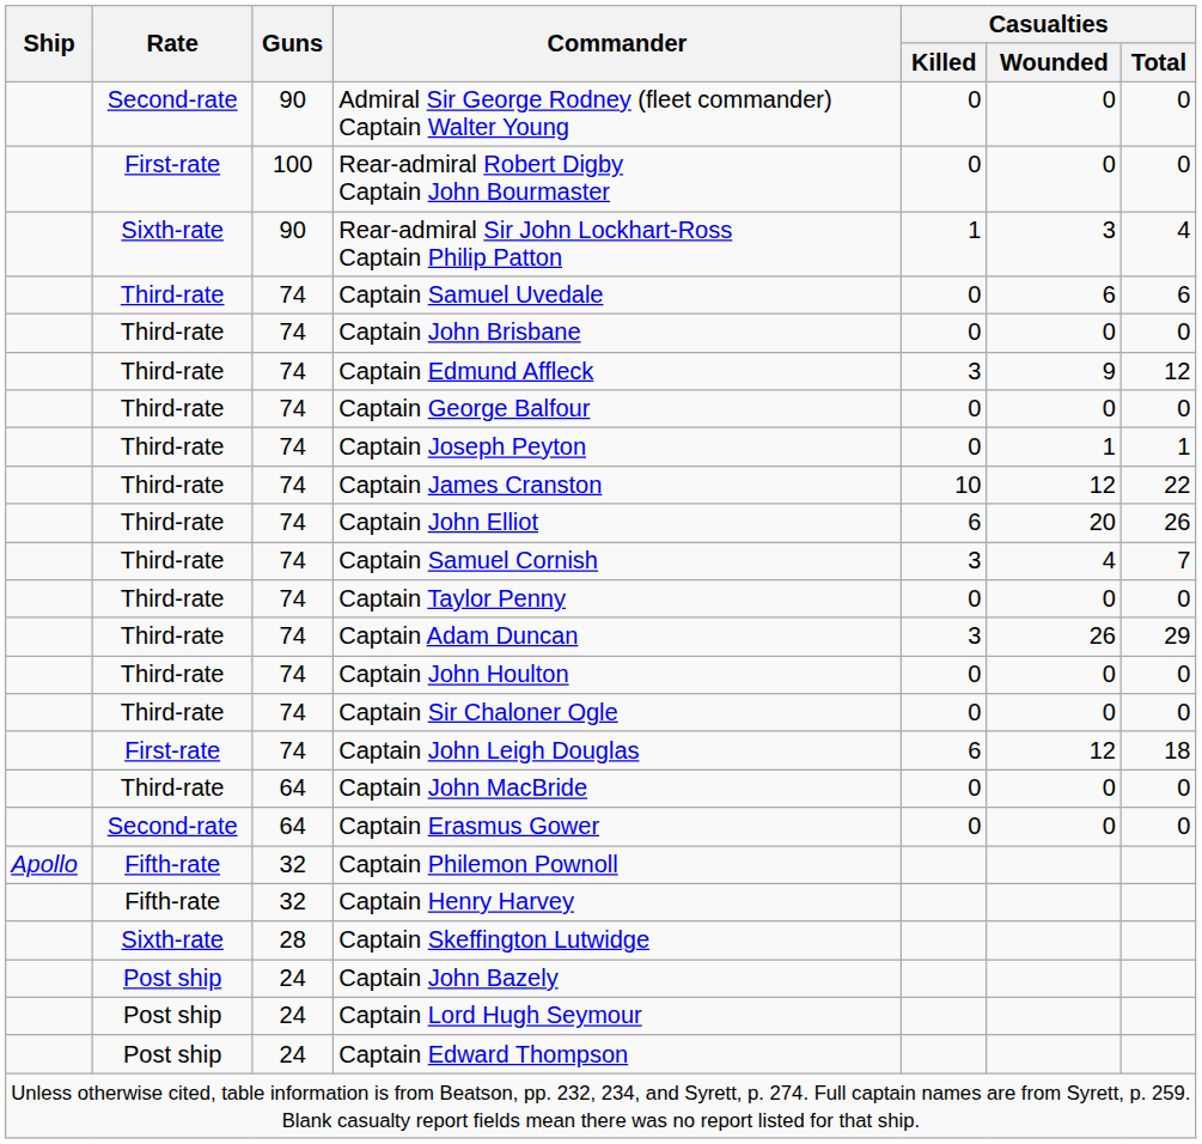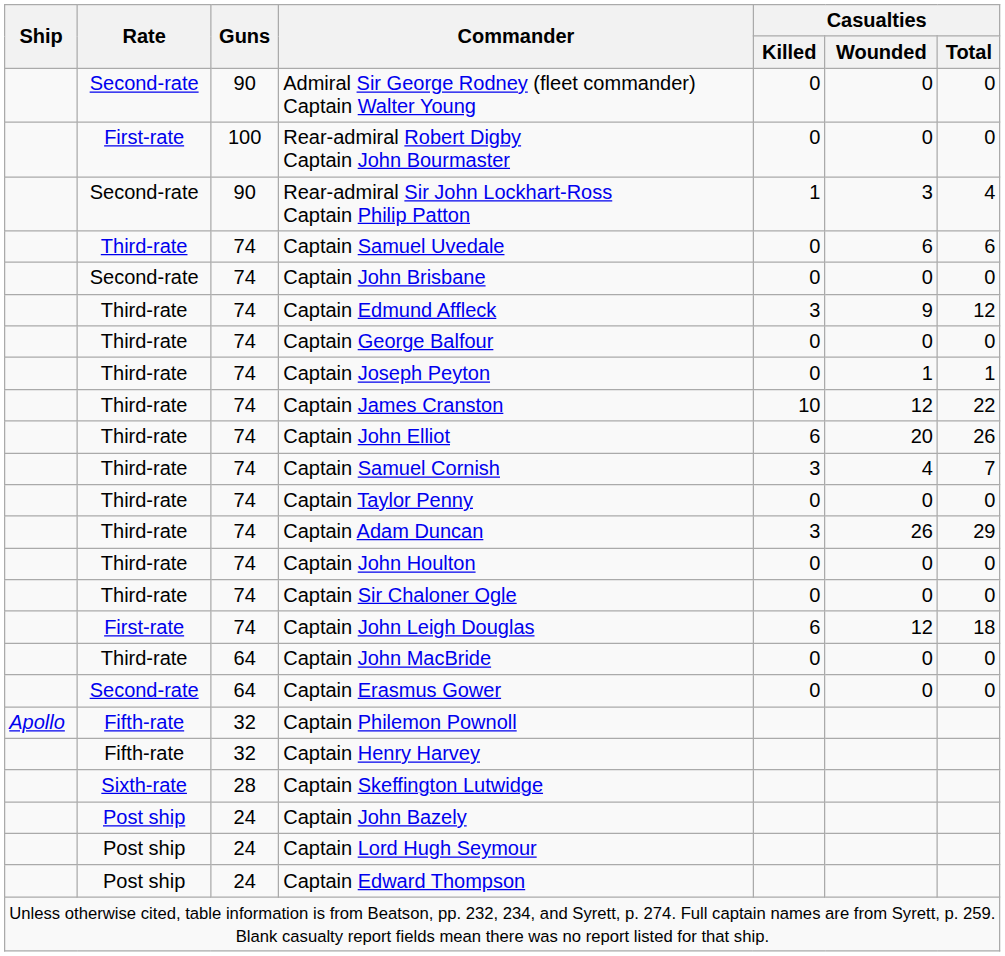 <table class="wikitable">
 <tr>
 <th rowspan=2>Ship</th>
 <th rowspan=2>Rate</th>
 <th rowspan=2>Guns</th>
 <th rowspan=2>Commander</th>
 <th colspan=3>Casualties</th>
 </tr>
 <tr>
 <th>Killed</th>
 <th>Wounded</th>
 <th>Total</th>
 </tr>
 <tr valign="top">
 <td align= left></td>
 <td align= center><a href='#'>Second-rate</a></td>
 <td align= center>90</td>
 <td align= left>Admiral <a href='#'>Sir George Rodney</a> (fleet commander)<br>Captain <a href='#'>Walter Young</a></td>
 <td align= right>0</td>
 <td align= right>0</td>
 <td align= right>0</td>
 </tr>
 <tr valign="top">
 <td align= left></td>
 <td align= center><a href='#'>First-rate</a></td>
 <td align= center>100</td>
 <td align= left>Rear-admiral <a href='#'>Robert Digby</a><br>Captain <a href='#'>John Bourmaster</a></td>
 <td align= right>0</td>
 <td align= right>0</td>
 <td align= right>0</td>
 </tr>
 <tr valign="top">
 <td align= left></td>
-<td align= center><a href='#'>Sixth-rate</a></td>
+<td align= center>Second-rate</td>
 <td align= center>90</td>
 <td align= left>Rear-admiral <a href='#'>Sir John Lockhart-Ross</a><br>Captain <a href='#'>Philip Patton</a></td>
 <td align= right>1</td>
 <td align= right>3</td>
 <td align= right>4</td>
 </tr>
 <tr valign="top">
 <td align= left></td>
 <td align= center><a href='#'>Third-rate</a></td>
 <td align= center>74</td>
 <td align= left>Captain <a href='#'>Samuel Uvedale</a></td>
 <td align= right>0</td>
 <td align= right>6</td>
 <td align= right>6</td>
 </tr>
 <tr valign="top">
 <td align= left></td>
-<td align= center>Third-rate</td>
+<td align= center>Second-rate</td>
 <td align= center>74</td>
 <td align= left>Captain <a href='#'>John Brisbane</a></td>
 <td align= right>0</td>
 <td align= right>0</td>
 <td align= right>0</td>
 </tr>
 <tr valign="top">
 <td align= left></td>
 <td align= center>Third-rate</td>
 <td align= center>74</td>
 <td align= left>Captain <a href='#'>Edmund Affleck</a></td>
 <td align= right>3</td>
 <td align= right>9</td>
 <td align= right>12</td>
 </tr>
 <tr valign="top">
 <td align= left></td>
 <td align= center>Third-rate</td>
 <td align= center>74</td>
 <td align= left>Captain <a href='#'>George Balfour</a></td>
 <td align= right>0</td>
 <td align= right>0</td>
 <td align= right>0</td>
 </tr>
 <tr valign="top">
 <td align= left></td>
 <td align= center>Third-rate</td>
 <td align= center>74</td>
 <td align= left>Captain <a href='#'>Joseph Peyton</a></td>
 <td align= right>0</td>
 <td align= right>1</td>
 <td align= right>1</td>
 </tr>
 <tr valign="top">
 <td align= left></td>
 <td align= center>Third-rate</td>
 <td align= center>74</td>
 <td align= left>Captain <a href='#'>James Cranston</a></td>
 <td align= right>10</td>
 <td align= right>12</td>
 <td align= right>22</td>
 </tr>
 <tr valign="top">
 <td align= left></td>
 <td align= center>Third-rate</td>
 <td align= center>74</td>
 <td align= left>Captain <a href='#'>John Elliot</a></td>
 <td align= right>6</td>
 <td align= right>20</td>
 <td align= right>26</td>
 </tr>
 <tr valign="top">
 <td align= left></td>
 <td align= center>Third-rate</td>
 <td align= center>74</td>
 <td align= left>Captain <a href='#'>Samuel Cornish</a></td>
 <td align= right>3</td>
 <td align= right>4</td>
 <td align= right>7</td>
 </tr>
 <tr valign="top">
 <td align= left></td>
 <td align= center>Third-rate</td>
 <td align= center>74</td>
 <td align= left>Captain <a href='#'>Taylor Penny</a></td>
 <td align= right>0</td>
 <td align= right>0</td>
 <td align= right>0</td>
 </tr>
 <tr valign="top">
 <td align= left></td>
 <td align= center>Third-rate</td>
 <td align= center>74</td>
 <td align= left>Captain <a href='#'>Adam Duncan</a></td>
 <td align= right>3</td>
 <td align= right>26</td>
 <td align= right>29</td>
 </tr>
 <tr valign="top">
 <td align= left></td>
 <td align= center>Third-rate</td>
 <td align= center>74</td>
 <td align= left>Captain <a href='#'>John Houlton</a></td>
 <td align= right>0</td>
 <td align= right>0</td>
 <td align= right>0</td>
 </tr>
 <tr valign="top">
 <td align= left></td>
 <td align= center>Third-rate</td>
 <td align= center>74</td>
 <td align= left>Captain <a href='#'>Sir Chaloner Ogle</a></td>
 <td align= right>0</td>
 <td align= right>0</td>
 <td align= right>0</td>
 </tr>
 <tr valign="top">
 <td align= left></td>
 <td align= center><a href='#'>First-rate</a></td>
 <td align= center>74</td>
 <td align= left>Captain <a href='#'>John Leigh Douglas</a></td>
 <td align= right>6</td>
 <td align= right>12</td>
 <td align= right>18</td>
 </tr>
 <tr valign="top">
 <td align= left></td>
 <td align= center>Third-rate</td>
 <td align= center>64</td>
 <td align= left>Captain <a href='#'>John MacBride</a></td>
 <td align= right>0</td>
 <td align= right>0</td>
 <td align= right>0</td>
 </tr>
 <tr valign="top">
 <td align= left></td>
 <td align= center><a href='#'>Second-rate</a></td>
 <td align= center>64</td>
 <td align= left>Captain <a href='#'>Erasmus Gower</a></td>
 <td align= right>0</td>
 <td align= right>0</td>
 <td align= right>0</td>
 </tr>
 <tr valign="top">
 <td align= left><a href='#'><em>Apollo</em></a></td>
 <td align= center><a href='#'>Fifth-rate</a></td>
 <td align= center>32</td>
 <td align= left>Captain <a href='#'>Philemon Pownoll</a></td>
 <td align= right></td>
 <td align= right></td>
 <td align= right></td>
 </tr>
 <tr valign="top">
 <td align= left></td>
 <td align= center>Fifth-rate</td>
 <td align= center>32</td>
 <td align= left>Captain <a href='#'>Henry Harvey</a></td>
 <td align= right></td>
 <td align= right></td>
 <td align= right></td>
 </tr>
 <tr valign="top">
 <td align= left></td>
 <td align= center><a href='#'>Sixth-rate</a></td>
 <td align= center>28</td>
 <td align= left>Captain <a href='#'>Skeffington Lutwidge</a></td>
 <td align= right></td>
 <td align= right></td>
 <td align= right></td>
 </tr>
 <tr valign="top">
 <td align= left></td>
 <td align= center><a href='#'>Post ship</a></td>
 <td align= center>24</td>
 <td align= left>Captain <a href='#'>John Bazely</a></td>
 <td align= right></td>
 <td align= right></td>
 <td align= right></td>
 </tr>
 <tr valign="top">
 <td align= left></td>
 <td align= center>Post ship</td>
 <td align= center>24</td>
 <td align= left>Captain <a href='#'>Lord Hugh Seymour</a></td>
 <td align= right></td>
 <td align= right></td>
 <td align= right></td>
 </tr>
 <tr valign="top">
 <td align= left></td>
 <td align= center>Post ship</td>
 <td align= center>24</td>
 <td align= left>Captain <a href='#'>Edward Thompson</a></td>
 <td align= right></td>
 <td align= right></td>
 <td align= right></td>
 </tr>
 <tr>
 <td colspan=7 align=center><small>Unless otherwise cited, table information is from Beatson, pp. 232, 234, and Syrett, p. 274.  Full captain names are from Syrett, p. 259.<br>Blank casualty report fields mean there was no report listed for that ship.</small></td>
 </tr>
 </table>
